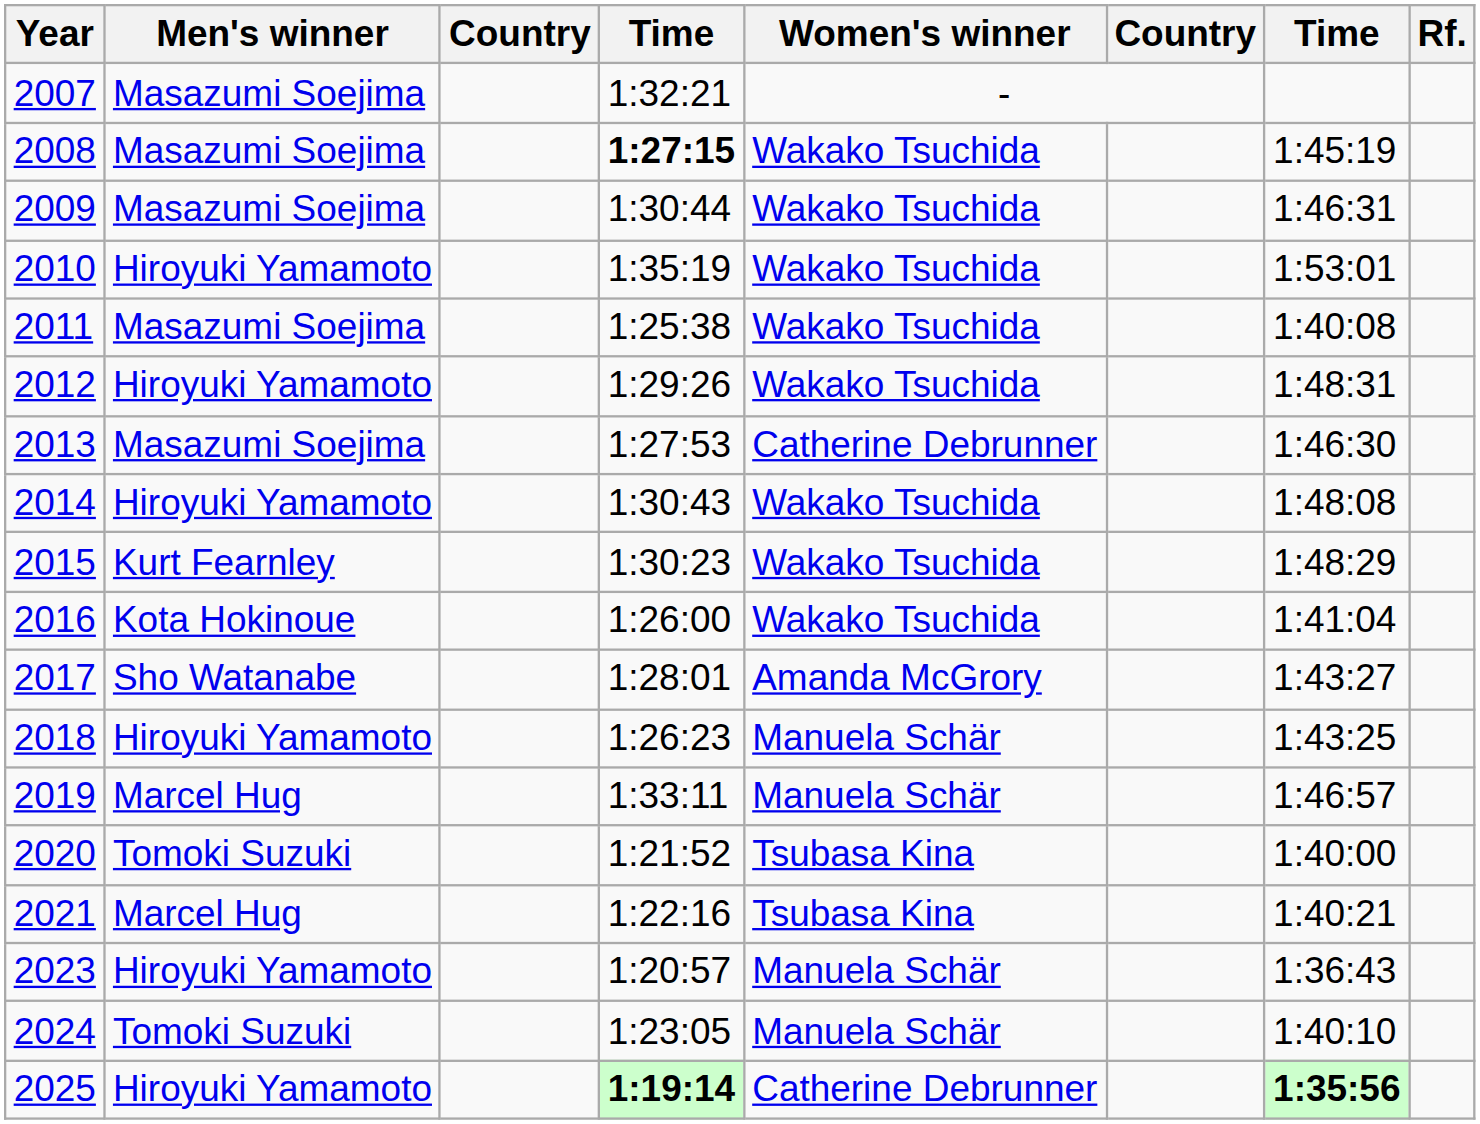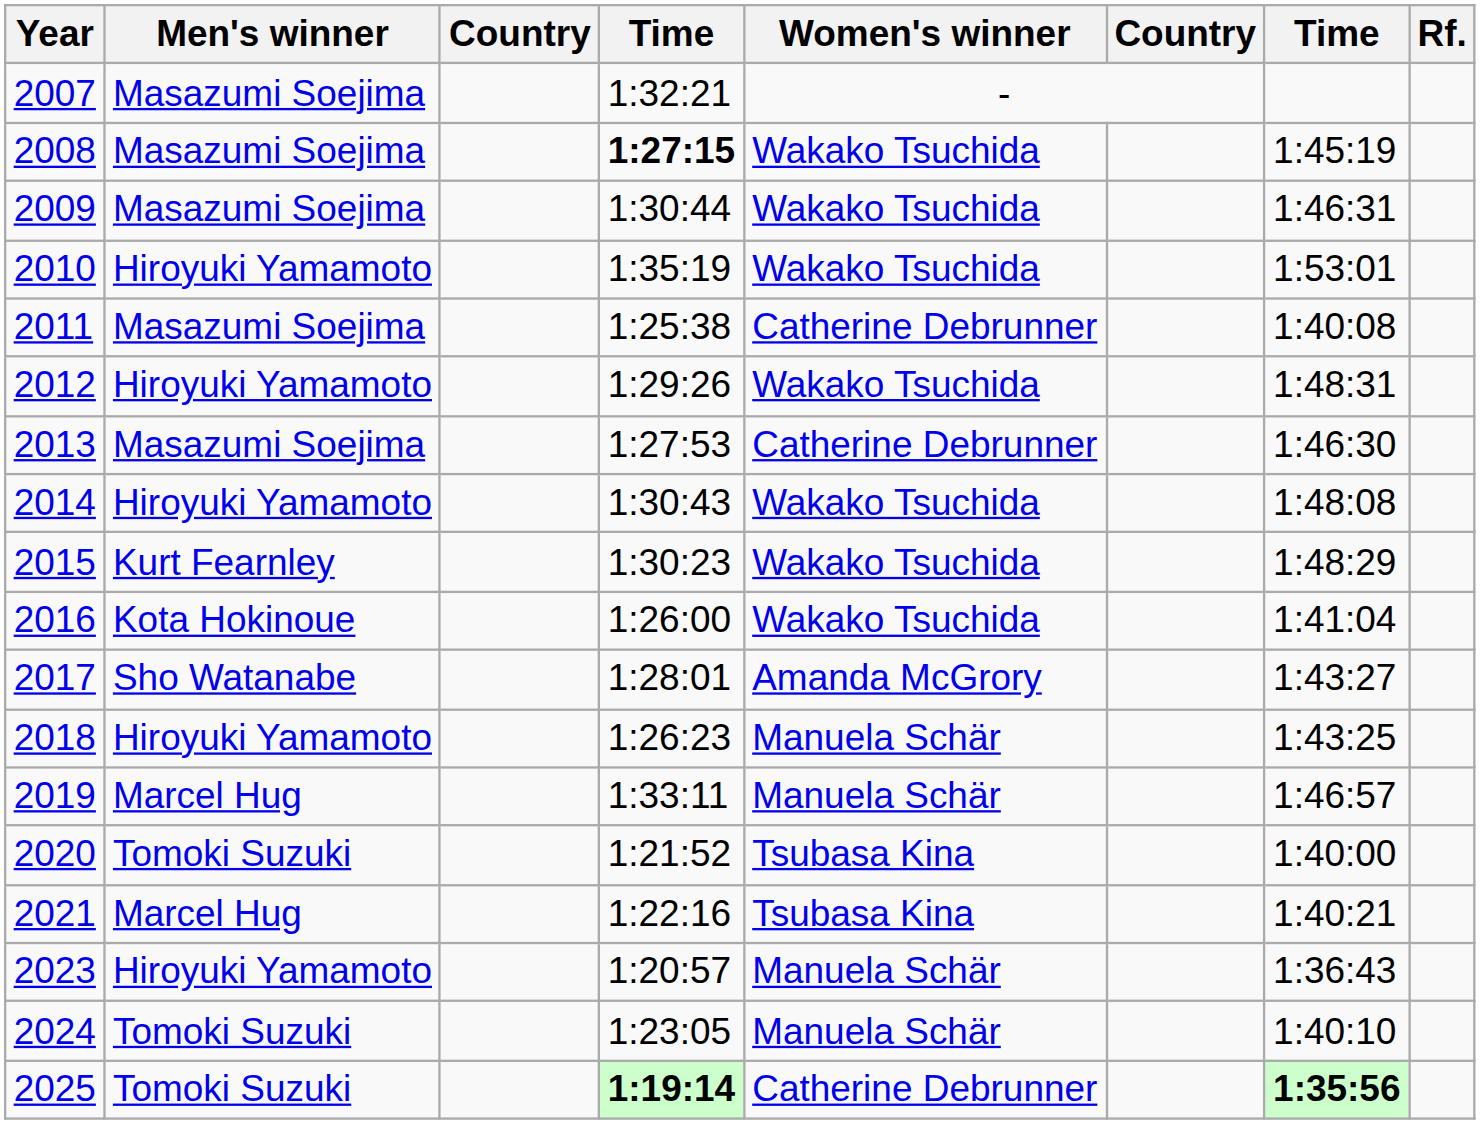 <table class="wikitable sortable">
 <tr>
 <th>Year</th>
 <th>Men's winner</th>
 <th>Country</th>
 <th>Time</th>
 <th>Women's winner</th>
 <th>Country</th>
 <th>Time</th>
 <th class="unsortable">Rf.</th>
 </tr>
 <tr>
 <td><a href='#'>2007</a></td>
 <td><a href='#'>Masazumi Soejima</a></td>
 <td></td>
 <td>1:32:21</td>
 <td colspan=2 align=center data-sort-value="">-</td>
 <td></td>
 <td></td>
 </tr>
 <tr>
 <td><a href='#'>2008</a></td>
 <td><a href='#'>Masazumi Soejima</a></td>
 <td></td>
 <td><strong>1:27:15</strong></td>
 <td><a href='#'>Wakako Tsuchida</a></td>
 <td></td>
 <td>1:45:19</td>
 <td></td>
 </tr>
 <tr>
 <td><a href='#'>2009</a></td>
 <td><a href='#'>Masazumi Soejima</a></td>
 <td></td>
 <td>1:30:44</td>
 <td><a href='#'>Wakako Tsuchida</a></td>
 <td></td>
 <td>1:46:31</td>
 <td></td>
 </tr>
 <tr>
 <td><a href='#'>2010</a></td>
 <td><a href='#'>Hiroyuki Yamamoto</a></td>
 <td></td>
 <td>1:35:19</td>
 <td><a href='#'>Wakako Tsuchida</a></td>
 <td></td>
 <td>1:53:01</td>
 <td></td>
 </tr>
 <tr>
 <td><a href='#'>2011</a></td>
 <td><a href='#'>Masazumi Soejima</a></td>
 <td></td>
 <td>1:25:38</td>
-<td><a href='#'>Wakako Tsuchida</a></td>
+<td><a href='#'>Catherine Debrunner</a></td>
 <td></td>
 <td>1:40:08</td>
 <td></td>
 </tr>
 <tr>
 <td><a href='#'>2012</a></td>
 <td><a href='#'>Hiroyuki Yamamoto</a></td>
 <td></td>
 <td>1:29:26</td>
 <td><a href='#'>Wakako Tsuchida</a></td>
 <td></td>
 <td>1:48:31</td>
 <td></td>
 </tr>
 <tr>
 <td><a href='#'>2013</a></td>
 <td><a href='#'>Masazumi Soejima</a></td>
 <td></td>
 <td>1:27:53</td>
 <td><a href='#'>Catherine Debrunner</a></td>
 <td></td>
 <td>1:46:30</td>
 <td></td>
 </tr>
 <tr>
 <td><a href='#'>2014</a></td>
 <td><a href='#'>Hiroyuki Yamamoto</a></td>
 <td></td>
 <td>1:30:43</td>
 <td><a href='#'>Wakako Tsuchida</a></td>
 <td></td>
 <td>1:48:08</td>
 <td></td>
 </tr>
 <tr>
 <td><a href='#'>2015</a></td>
 <td><a href='#'>Kurt Fearnley</a></td>
 <td></td>
 <td>1:30:23</td>
 <td><a href='#'>Wakako Tsuchida</a></td>
 <td></td>
 <td>1:48:29</td>
 <td></td>
 </tr>
 <tr>
 <td><a href='#'>2016</a></td>
 <td><a href='#'>Kota Hokinoue</a></td>
 <td></td>
 <td>1:26:00</td>
 <td><a href='#'>Wakako Tsuchida</a></td>
 <td></td>
 <td>1:41:04</td>
 <td></td>
 </tr>
 <tr>
 <td><a href='#'>2017</a></td>
 <td><a href='#'>Sho Watanabe</a></td>
 <td></td>
 <td>1:28:01</td>
 <td><a href='#'>Amanda McGrory</a></td>
 <td></td>
 <td>1:43:27</td>
 <td></td>
 </tr>
 <tr>
 <td><a href='#'>2018</a></td>
 <td><a href='#'>Hiroyuki Yamamoto</a></td>
 <td></td>
 <td>1:26:23</td>
 <td><a href='#'>Manuela Schär</a></td>
 <td></td>
 <td>1:43:25</td>
 <td></td>
 </tr>
 <tr>
 <td><a href='#'>2019</a></td>
 <td><a href='#'>Marcel Hug</a></td>
 <td></td>
 <td>1:33:11</td>
 <td><a href='#'>Manuela Schär</a></td>
 <td></td>
 <td>1:46:57</td>
 <td></td>
 </tr>
 <tr>
 <td><a href='#'>2020</a></td>
 <td><a href='#'>Tomoki Suzuki</a></td>
 <td></td>
 <td>1:21:52</td>
 <td><a href='#'>Tsubasa Kina</a></td>
 <td></td>
 <td>1:40:00</td>
 <td></td>
 </tr>
 <tr>
 <td><a href='#'>2021</a></td>
 <td><a href='#'>Marcel Hug</a></td>
 <td></td>
 <td>1:22:16</td>
 <td><a href='#'>Tsubasa Kina</a></td>
 <td></td>
 <td>1:40:21</td>
 <td></td>
 </tr>
 <tr>
 <td><a href='#'>2023</a></td>
 <td><a href='#'>Hiroyuki Yamamoto</a></td>
 <td></td>
 <td>1:20:57</td>
 <td><a href='#'>Manuela Schär</a></td>
 <td></td>
 <td>1:36:43</td>
 <td></td>
 </tr>
 <tr>
 <td><a href='#'>2024</a></td>
 <td><a href='#'>Tomoki Suzuki</a></td>
 <td></td>
 <td>1:23:05</td>
 <td><a href='#'>Manuela Schär</a></td>
 <td></td>
 <td>1:40:10</td>
 <td></td>
 </tr>
 <tr>
 <td><a href='#'>2025</a></td>
-<td><a href='#'>Hiroyuki Yamamoto</a></td>
+<td><a href='#'>Tomoki Suzuki</a></td>
 <td></td>
 <td style="background:#CCFFCC;"><strong>1:19:14</strong></td>
 <td><a href='#'>Catherine Debrunner</a></td>
 <td></td>
 <td style="background:#CCFFCC;"><strong>1:35:56</strong></td>
 <td></td>
 </tr>
 </table>
